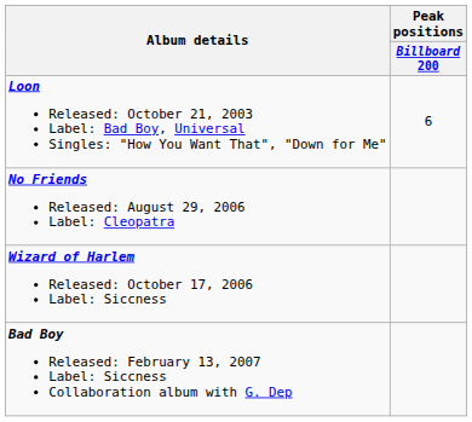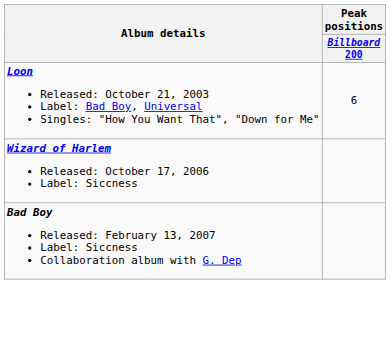 <table class="wikitable">
 <tr>
 <th style="text-align:center;" rowspan="2">Album details</th>
 <th style="text-align:center;">Peak positions</th>
 </tr>
 <tr>
 <th scope="col" style="width:3em;font-size:90%;"><a href='#'><em>Billboard</em> 200</a></th>
 </tr>
 <tr>
 <td align="left"><strong><em><a href='#'>Loon</a></em></strong><br><ul><li>Released: October 21, 2003</li><li>Label: <a href='#'>Bad Boy</a>, <a href='#'>Universal</a></li><li>Singles: "How You Want That", "Down for Me"</li></ul></td>
 <td style="text-align:center;">6</td>
 </tr>
 <tr>
-<td align="left"><strong><em><a href='#'>No Friends</a></em></strong><br><ul><li>Released: August 29, 2006</li><li>Label: <a href='#'>Cleopatra</a></li></ul></td>
-<td></td>
-</tr>
-<tr>
 <td align="left"><strong><em><a href='#'>Wizard of Harlem</a></em></strong><br><ul><li>Released: October 17, 2006</li><li>Label: Siccness</li></ul></td>
 <td></td>
 </tr>
 <tr>
 <td align="left"><strong><em>Bad Boy</em></strong><br><ul><li>Released: February 13, 2007</li><li>Label: Siccness</li><li>Collaboration album with <a href='#'>G. Dep</a></li></ul></td>
 <td></td>
 </tr>
 </table>
